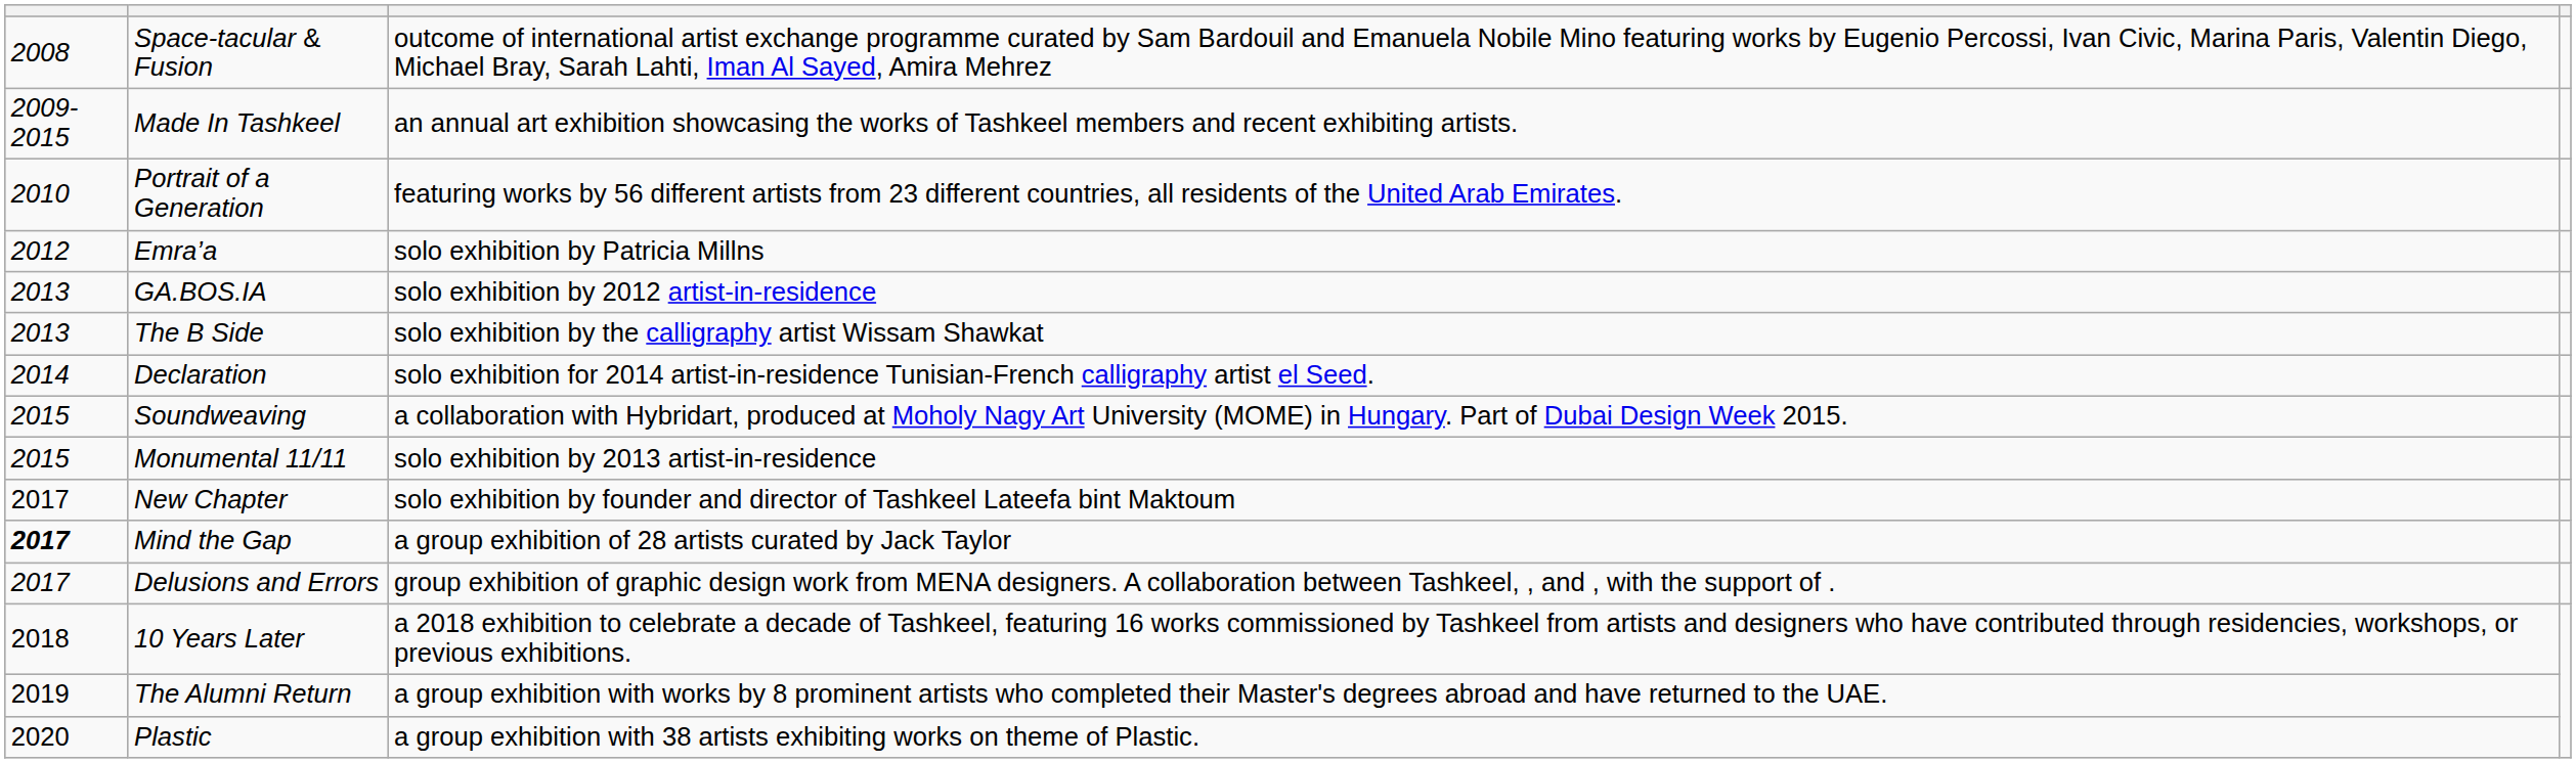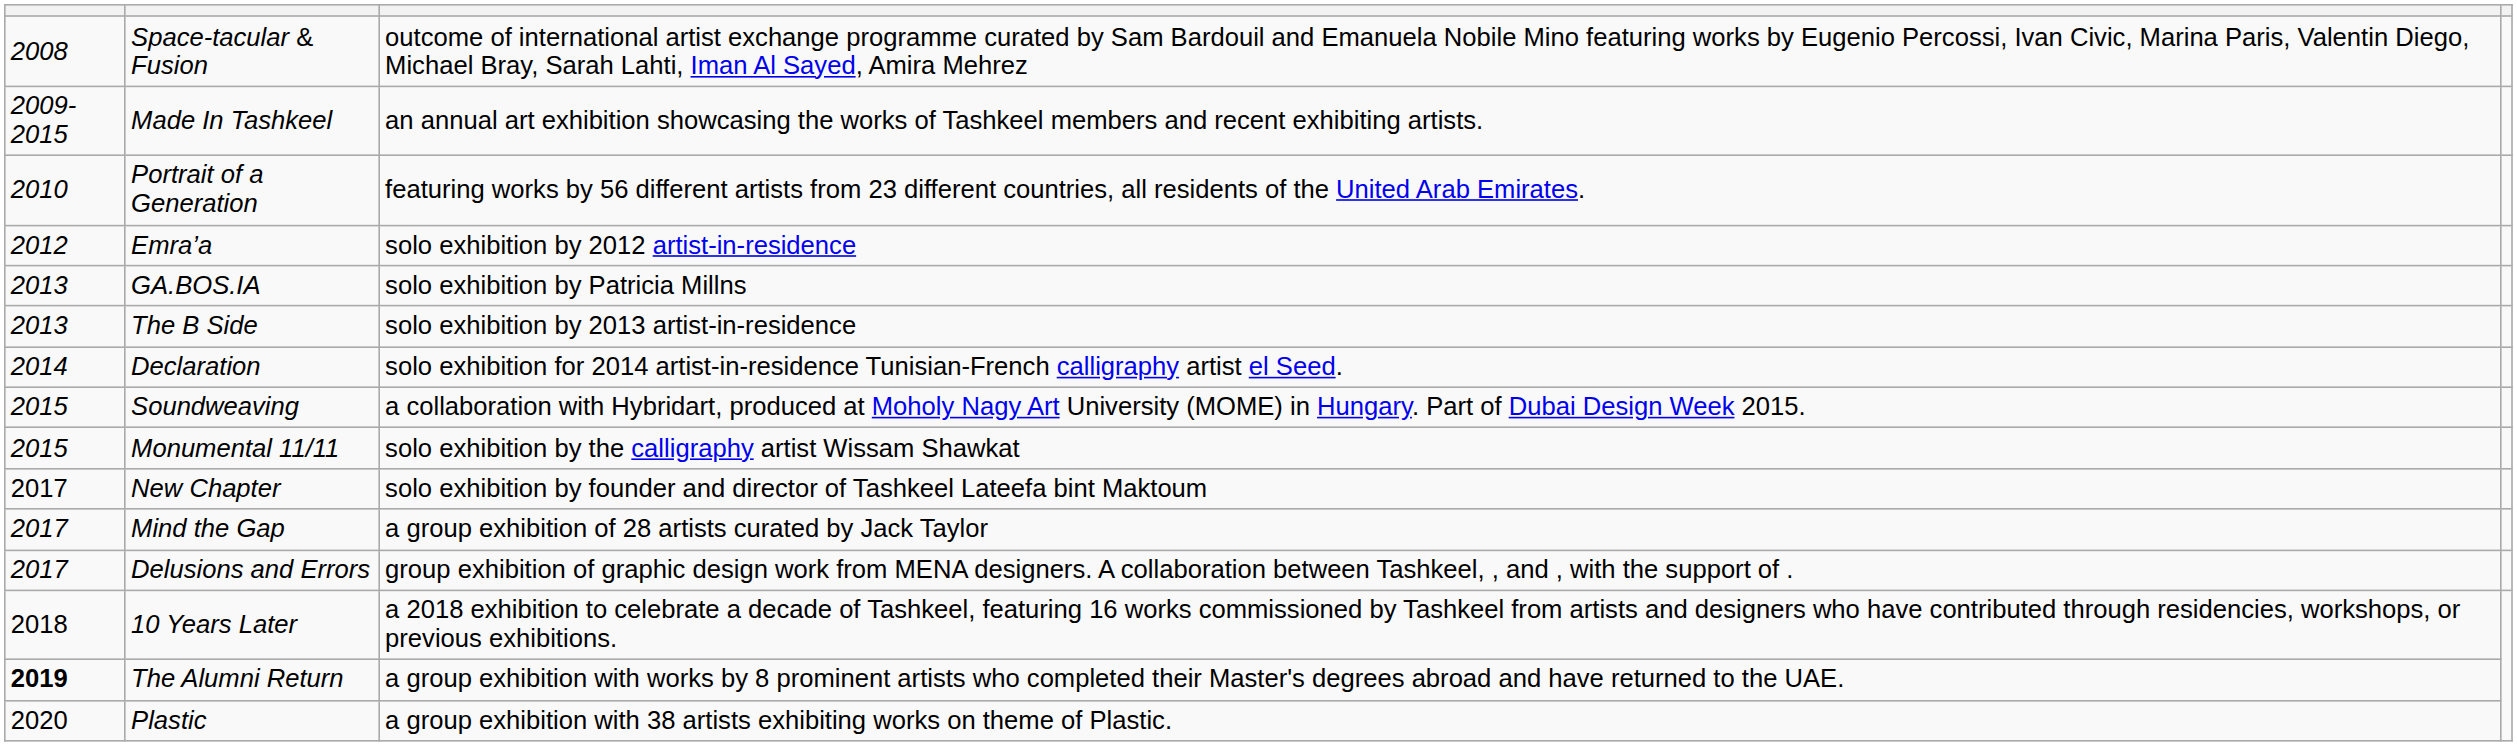 <table class="wikitable">
 <tr>
 <th></th>
 <th></th>
 <th></th>
 <th></th>
 </tr>
 <tr>
 <td><em>2008</em></td>
 <td><em>Space-tacular</em> & <em>Fusion</em></td>
 <td>outcome of international artist exchange programme curated by Sam Bardouil and Emanuela Nobile Mino featuring works by Eugenio Percossi, Ivan Civic, Marina Paris, Valentin Diego, Michael Bray, Sarah Lahti, <a href='#'>Iman Al Sayed</a>, Amira Mehrez </td>
 <td></td>
 </tr>
 <tr>
 <td><em>2009-2015</em></td>
 <td><em>Made In Tashkeel</em></td>
 <td>an annual art exhibition showcasing the works of Tashkeel members and recent exhibiting artists.</td>
 <td></td>
 </tr>
 <tr>
 <td><em>2010</em></td>
 <td><em>Portrait of a Generation</em></td>
 <td>featuring works by 56 different artists from 23 different countries, all residents of the <a href='#'>United Arab Emirates</a>.</td>
 <td></td>
 </tr>
 <tr>
 <td><em>2012</em></td>
 <td><em>Emra’a</em></td>
+<td>solo exhibition by 2012 <a href='#'>artist-in-residence</a>  </td>
+<td></td>
+</tr>
+<tr>
+<td><em>2013</em></td>
+<td><em>GA.BOS.IA</em></td>
 <td>solo exhibition by Patricia Millns </td>
 <td></td>
 </tr>
 <tr>
 <td><em>2013</em></td>
-<td><em>GA.BOS.IA</em></td>
-<td>solo exhibition by 2012 <a href='#'>artist-in-residence</a>  </td>
-<td></td>
-</tr>
-<tr>
-<td><em>2013</em></td>
 <td><em>The B Side</em></td>
-<td>solo exhibition by the <a href='#'>calligraphy</a> artist Wissam Shawkat </td>
+<td>solo exhibition by 2013 artist-in-residence  </td>
 <td></td>
 </tr>
 <tr>
 <td><em>2014</em></td>
 <td><em>Declaration</em></td>
 <td>solo exhibition for 2014 artist-in-residence Tunisian-French <a href='#'>calligraphy</a> artist <a href='#'>el Seed</a>.</td>
 <td></td>
 </tr>
 <tr>
 <td><em>2015</em></td>
 <td><em>Soundweaving</em></td>
 <td>a collaboration with Hybridart, produced at <a href='#'>Moholy Nagy Art</a> University (MOME) in <a href='#'>Hungary</a>. Part of <a href='#'>Dubai Design Week</a> 2015.</td>
 <td></td>
 </tr>
 <tr>
 <td><em>2015</em></td>
 <td><em>Monumental 11/11</em></td>
-<td>solo exhibition by 2013 artist-in-residence  </td>
+<td>solo exhibition by the <a href='#'>calligraphy</a> artist Wissam Shawkat </td>
 <td></td>
 </tr>
 <tr>
 <td>2017</td>
 <td><em>New Chapter</em></td>
 <td>solo exhibition by founder and director of Tashkeel Lateefa bint Maktoum </td>
 <td></td>
 </tr>
 <tr>
-<td><strong><em>2017</em></strong></td>
+<td><em>2017</em></td>
 <td><em>Mind the Gap</em></td>
 <td>a group exhibition of 28 artists curated by Jack Taylor </td>
 <td></td>
 </tr>
 <tr>
 <td><em>2017</em></td>
 <td><em>Delusions and Errors</em></td>
 <td>group exhibition of graphic design work from MENA designers. A collaboration between Tashkeel, ,  and , with the support of .</td>
 <td></td>
 </tr>
 <tr>
 <td>2018</td>
 <td><em>10 Years Later</em></td>
 <td>a 2018 exhibition to celebrate a decade of Tashkeel, featuring 16 works commissioned by Tashkeel from artists and designers who have contributed through residencies, workshops, or previous exhibitions.</td>
 </tr>
 <tr>
-<td>2019</td>
+<td><strong>2019</strong></td>
 <td><em>The Alumni Return</em></td>
 <td>a group exhibition with works by 8 prominent artists who completed their Master's degrees abroad and have returned to the UAE.</td>
 </tr>
 <tr>
 <td>2020</td>
 <td><em>Plastic</em></td>
 <td>a group exhibition with 38 artists exhibiting works on theme of Plastic.</td>
 </tr>
 </table>
